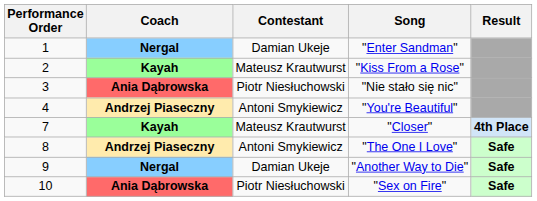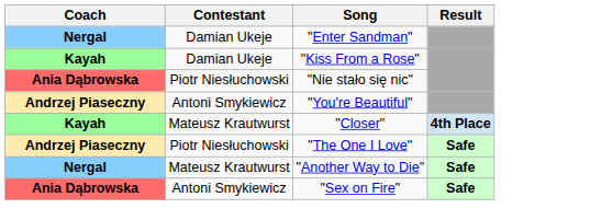 <table class="wikitable sortable" style="text-align: center; width: auto;">
 <tr>
-<th>Performance <br>Order</th>
 <th>Coach</th>
 <th>Contestant</th>
 <th>Song</th>
 <th>Result</th>
 </tr>
 <tr>
-<td>1</td>
 <th style="background:#87ceff; width:180px;">Nergal</th>
 <td>Damian Ukeje</td>
 <td>"<a href='#'>Enter Sandman</a>"</td>
 <td style="background:darkgrey;"></td>
 </tr>
 <tr>
-<td>2</td>
 <th style="background:#9aff9a; width:180px;">Kayah</th>
-<td>Mateusz Krautwurst</td>
+<td>Damian Ukeje</td>
 <td>"<a href='#'>Kiss From a Rose</a>"</td>
 <td style="background:darkgrey;"></td>
 </tr>
 <tr>
-<td>3</td>
 <th style="background:#ff6a6a; width:180px;">Ania Dąbrowska</th>
 <td>Piotr Niesłuchowski</td>
 <td>"Nie stało się nic"</td>
 <td style="background:darkgrey;"></td>
 </tr>
 <tr>
-<td>4</td>
 <th style="background:#ffebad; width:180px;">Andrzej Piaseczny</th>
 <td>Antoni Smykiewicz</td>
 <td>"<a href='#'>You're Beautiful</a>"</td>
 <td style="background:darkgrey;"></td>
 </tr>
 <tr>
-<td>7</td>
 <th style="background:#9aff9a; width:180px;">Kayah</th>
 <td>Mateusz Krautwurst</td>
 <td>"<a href='#'>Closer</a>"</td>
 <th style="background:#d1e5f8"><strong>4th Place</strong></th>
 </tr>
 <tr>
-<td>8</td>
 <th style="background:#ffebad; width:180px;">Andrzej Piaseczny</th>
-<td>Antoni Smykiewicz</td>
+<td>Piotr Niesłuchowski</td>
 <td>"<a href='#'>The One I Love</a>"</td>
 <th style="background:#cfc"><strong>Safe</strong></th>
 </tr>
 <tr>
-<td>9</td>
 <th style="background:#87ceff; width:180px;">Nergal</th>
-<td>Damian Ukeje</td>
+<td>Mateusz Krautwurst</td>
 <td>"<a href='#'>Another Way to Die</a>"</td>
 <th style="background:#cfc"><strong>Safe</strong></th>
 </tr>
 <tr>
-<td>10</td>
 <th style="background:#ff6a6a; width:180px;">Ania Dąbrowska</th>
-<td>Piotr Niesłuchowski</td>
+<td>Antoni Smykiewicz</td>
 <td>"<a href='#'>Sex on Fire</a>"</td>
 <th style="background:#cfc"><strong>Safe</strong></th>
 </tr>
 </table>
